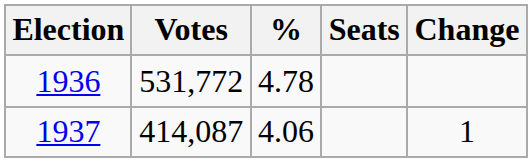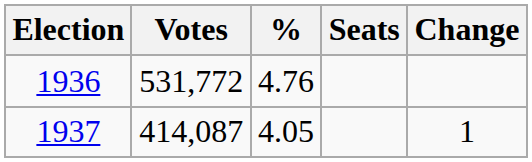 <table class="wikitable sortable" style=text-align:center>
 <tr>
 <th>Election</th>
 <th>Votes</th>
 <th>%</th>
 <th>Seats</th>
 <th>Change</th>
 </tr>
 <tr>
 <td><a href='#'>1936</a></td>
 <td>531,772</td>
-<td>4.78</td>
+<td>4.76</td>
 <td></td>
 <td></td>
 </tr>
 <tr>
 <td><a href='#'>1937</a></td>
 <td>414,087</td>
-<td>4.06</td>
+<td>4.05</td>
 <td></td>
 <td> 1</td>
 </tr>
 </table>
